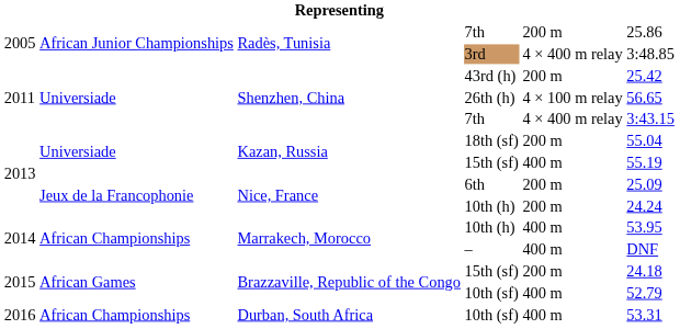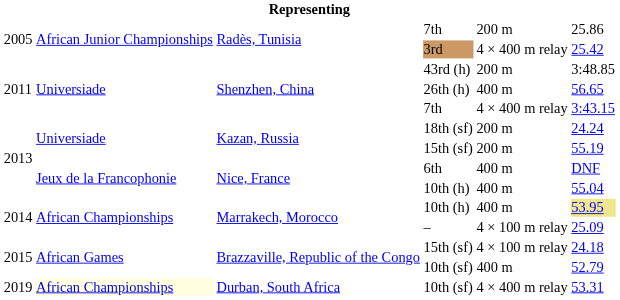 <table>
 <tr>
 <th colspan="6">Representing </th>
 </tr>
 <tr>
 <td rowspan=2>2005</td>
 <td rowspan=2><a href='#'>African Junior Championships</a></td>
 <td rowspan=2><a href='#'>Radès, Tunisia</a></td>
 <td>7th</td>
 <td>200 m</td>
 <td>25.86</td>
 </tr>
 <tr>
 <td bgcolor=cc9966>3rd</td>
 <td>4 × 400 m relay</td>
-<td>3:48.85</td>
+<td><a href='#'>25.42</a></td>
 </tr>
 <tr>
 <td rowspan=3>2011</td>
 <td rowspan=3><a href='#'>Universiade</a></td>
 <td rowspan=3><a href='#'>Shenzhen, China</a></td>
 <td>43rd (h)</td>
 <td>200 m</td>
-<td><a href='#'>25.42</a></td>
+<td>3:48.85</td>
 </tr>
 <tr>
 <td>26th (h)</td>
-<td>4 × 100 m relay</td>
+<td>400 m</td>
 <td><a href='#'>56.65</a></td>
 </tr>
 <tr>
 <td>7th</td>
 <td>4 × 400 m relay</td>
 <td><a href='#'>3:43.15</a></td>
 </tr>
 <tr>
 <td rowspan=4>2013</td>
 <td rowspan=2><a href='#'>Universiade</a></td>
 <td rowspan=2><a href='#'>Kazan, Russia</a></td>
 <td>18th (sf)</td>
 <td>200 m</td>
-<td><a href='#'>55.04</a></td>
+<td><a href='#'>24.24</a></td>
 </tr>
 <tr>
 <td>15th (sf)</td>
-<td>400 m</td>
+<td>200 m</td>
 <td><a href='#'>55.19</a></td>
 </tr>
 <tr>
 <td rowspan=2><a href='#'>Jeux de la Francophonie</a></td>
 <td rowspan=2><a href='#'>Nice, France</a></td>
 <td>6th</td>
-<td>200 m</td>
-<td><a href='#'>25.09</a></td>
+<td>400 m</td>
+<td><a href='#'>DNF</a></td>
 </tr>
 <tr>
 <td>10th (h)</td>
-<td>200 m</td>
-<td><a href='#'>24.24</a></td>
+<td>400 m</td>
+<td><a href='#'>55.04</a></td>
 </tr>
 <tr>
 <td rowspan=2>2014</td>
 <td rowspan=2><a href='#'>African Championships</a></td>
 <td rowspan=2><a href='#'>Marrakech, Morocco</a></td>
 <td>10th (h)</td>
 <td>400 m</td>
-<td><a href='#'>53.95</a></td>
+<td style="background: khaki;"><a href='#'>53.95</a></td>
 </tr>
 <tr>
 <td>–</td>
-<td>400 m</td>
-<td><a href='#'>DNF</a></td>
+<td>4 × 100 m relay</td>
+<td><a href='#'>25.09</a></td>
 </tr>
 <tr>
 <td rowspan=2>2015</td>
 <td rowspan=2><a href='#'>African Games</a></td>
 <td rowspan=2><a href='#'>Brazzaville, Republic of the Congo</a></td>
 <td>15th (sf)</td>
-<td>200 m</td>
+<td>4 × 100 m relay</td>
 <td><a href='#'>24.18</a></td>
 </tr>
 <tr>
 <td>10th (sf)</td>
 <td>400 m</td>
 <td><a href='#'>52.79</a></td>
 </tr>
 <tr>
-<td>2016</td>
-<td><a href='#'>African Championships</a></td>
+<td>2019</td>
+<td style="background: lightyellow;"><a href='#'>African Championships</a></td>
 <td><a href='#'>Durban, South Africa</a></td>
 <td>10th (sf)</td>
-<td>400 m</td>
+<td>4 × 400 m relay</td>
 <td><a href='#'>53.31</a></td>
 </tr>
 </table>
